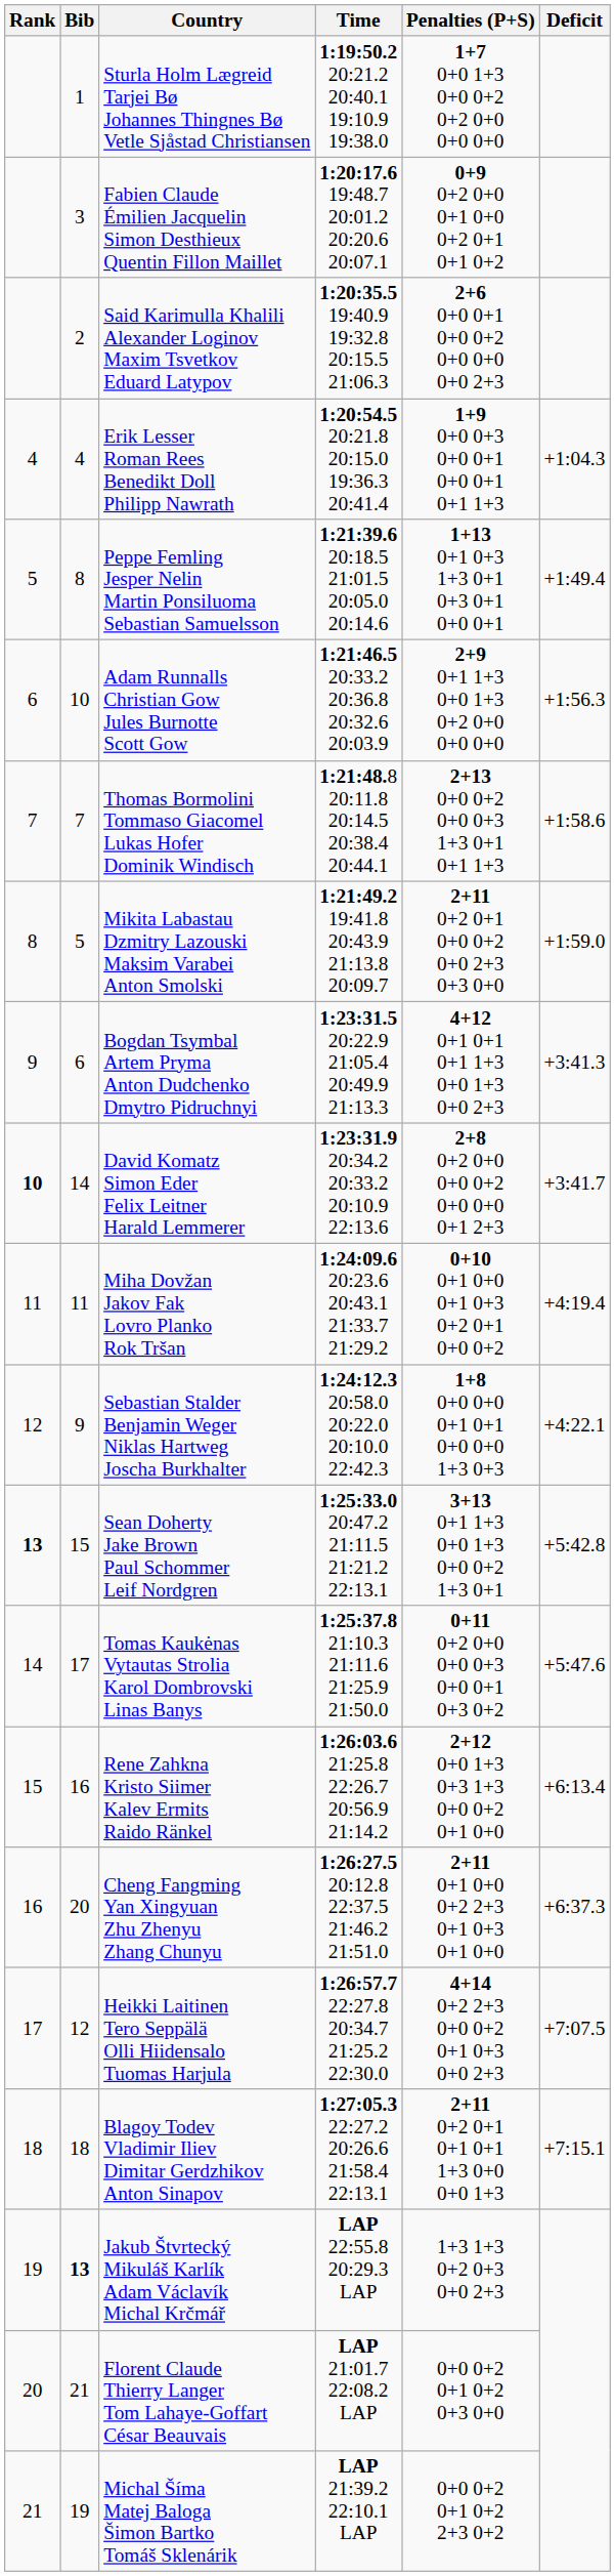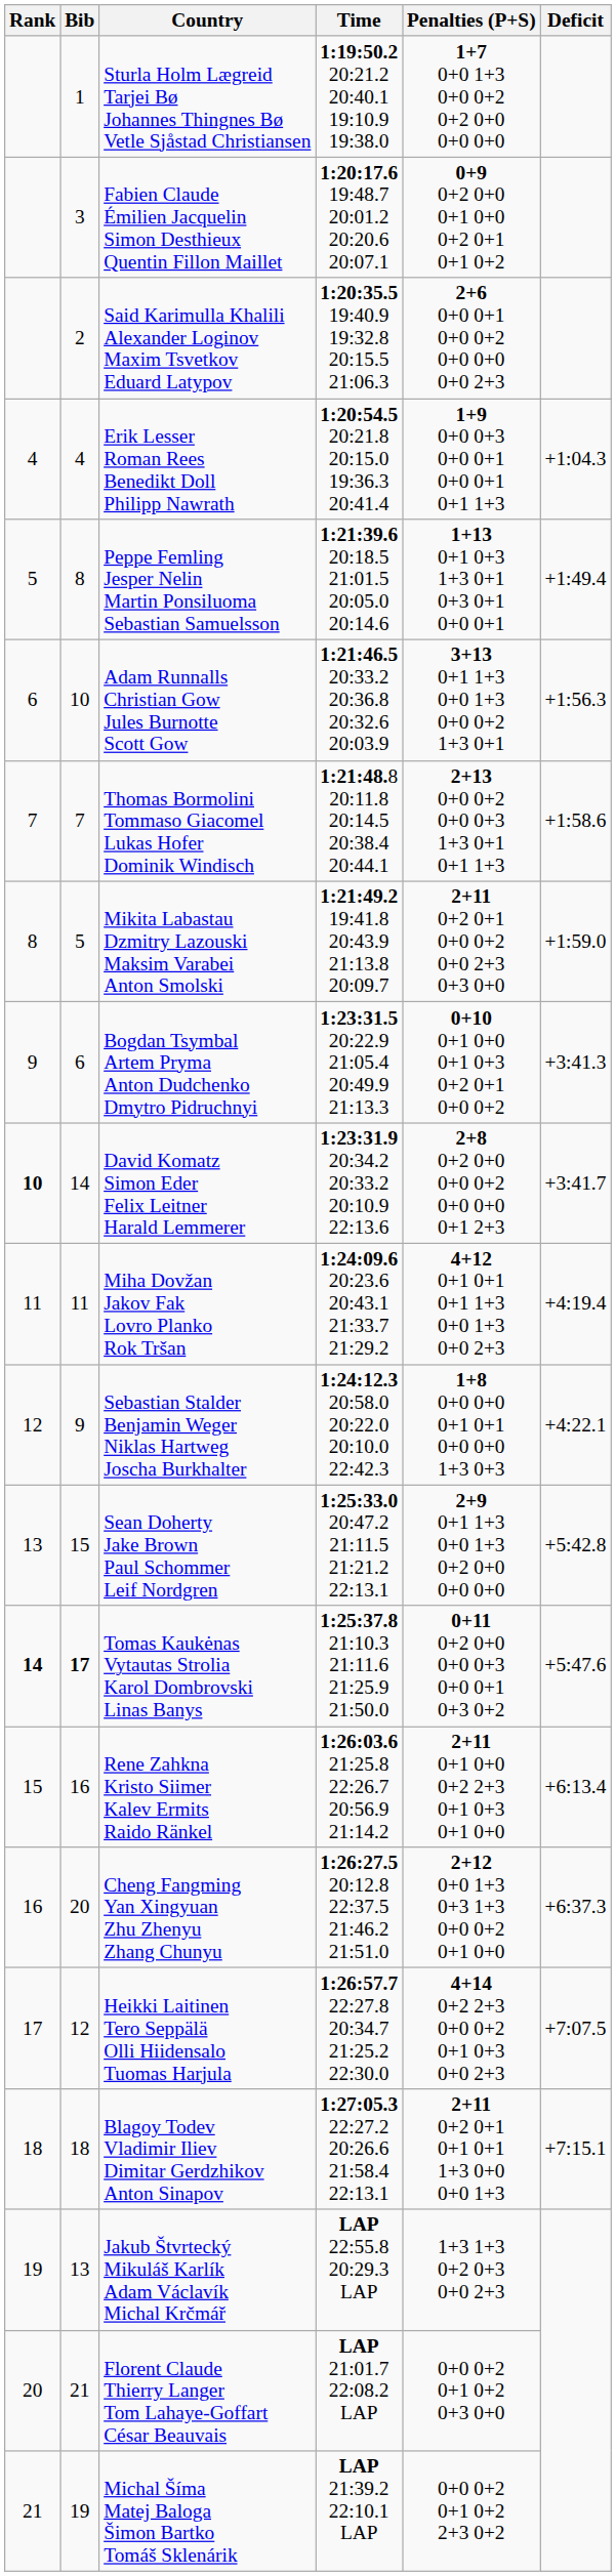 <table class="wikitable sortable" style="text-align:center">
 <tr>
 <th>Rank</th>
 <th>Bib</th>
 <th>Country</th>
 <th>Time</th>
 <th>Penalties (P+S)</th>
 <th>Deficit</th>
 </tr>
 <tr>
 <td></td>
 <td>1</td>
 <td align=left><br><a href='#'>Sturla Holm Lægreid</a><br><a href='#'>Tarjei Bø</a><br><a href='#'>Johannes Thingnes Bø</a><br><a href='#'>Vetle Sjåstad Christiansen</a></td>
 <td><strong>1:19:50.2</strong><br>20:21.2<br>20:40.1<br>19:10.9<br>19:38.0</td>
 <td><strong>1+7</strong><br>0+0 1+3<br>0+0 0+2<br>0+2 0+0<br>0+0 0+0</td>
 <td></td>
 </tr>
 <tr>
 <td></td>
 <td>3</td>
 <td align=left><br><a href='#'>Fabien Claude</a><br><a href='#'>Émilien Jacquelin</a><br><a href='#'>Simon Desthieux</a><br><a href='#'>Quentin Fillon Maillet</a></td>
 <td><strong>1:20:17.6</strong><br>19:48.7<br>20:01.2<br>20:20.6<br>20:07.1</td>
 <td><strong>0+9</strong><br>0+2 0+0<br>0+1 0+0<br>0+2 0+1<br>0+1 0+2</td>
 <td></td>
 </tr>
 <tr>
 <td></td>
 <td>2</td>
 <td align=left><br><a href='#'>Said Karimulla Khalili</a><br><a href='#'>Alexander Loginov</a><br><a href='#'>Maxim Tsvetkov</a><br><a href='#'>Eduard Latypov</a></td>
 <td><strong>1:20:35.5</strong><br>19:40.9<br>19:32.8<br>20:15.5<br>21:06.3</td>
 <td><strong>2+6</strong><br>0+0 0+1<br>0+0 0+2<br>0+0 0+0<br>0+0 2+3</td>
 <td></td>
 </tr>
 <tr>
 <td>4</td>
 <td>4</td>
 <td align=left><br><a href='#'>Erik Lesser</a><br><a href='#'>Roman Rees</a><br><a href='#'>Benedikt Doll</a><br><a href='#'>Philipp Nawrath</a></td>
 <td><strong>1:20:54.5</strong><br>20:21.8<br>20:15.0<br>19:36.3<br>20:41.4</td>
 <td><strong>1+9</strong><br>0+0 0+3<br>0+0 0+1<br>0+0 0+1<br>0+1 1+3</td>
 <td>+1:04.3</td>
 </tr>
 <tr>
 <td>5</td>
 <td>8</td>
 <td align=left><br><a href='#'>Peppe Femling</a><br><a href='#'>Jesper Nelin</a><br><a href='#'>Martin Ponsiluoma</a><br><a href='#'>Sebastian Samuelsson</a></td>
 <td><strong>1:21:39.6</strong><br>20:18.5<br>21:01.5<br>20:05.0<br>20:14.6</td>
 <td><strong>1+13</strong><br>0+1 0+3<br>1+3 0+1<br>0+3 0+1<br>0+0 0+1</td>
 <td>+1:49.4</td>
 </tr>
 <tr>
 <td>6</td>
 <td>10</td>
 <td align=left><br><a href='#'>Adam Runnalls</a><br><a href='#'>Christian Gow</a><br><a href='#'>Jules Burnotte</a><br><a href='#'>Scott Gow</a></td>
 <td><strong>1:21:46.5</strong><br>20:33.2<br>20:36.8<br>20:32.6<br>20:03.9</td>
-<td><strong>2+9</strong><br>0+1 1+3<br>0+0 1+3<br>0+2 0+0<br>0+0 0+0</td>
+<td><strong>3+13</strong><br>0+1 1+3<br>0+0 1+3<br>0+0 0+2<br>1+3 0+1</td>
 <td>+1:56.3</td>
 </tr>
 <tr>
 <td>7</td>
 <td>7</td>
 <td align=left><br><a href='#'>Thomas Bormolini</a><br><a href='#'>Tommaso Giacomel</a><br><a href='#'>Lukas Hofer</a><br><a href='#'>Dominik Windisch</a></td>
 <td><strong>1:21:48.</strong>8<br>20:11.8<br>20:14.5<br>20:38.4<br>20:44.1</td>
 <td><strong>2+13</strong><br>0+0 0+2<br>0+0 0+3<br>1+3 0+1<br>0+1 1+3</td>
 <td>+1:58.6</td>
 </tr>
 <tr>
 <td>8</td>
 <td>5</td>
 <td align=left><br><a href='#'>Mikita Labastau</a><br><a href='#'>Dzmitry Lazouski</a><br><a href='#'>Maksim Varabei</a><br><a href='#'>Anton Smolski</a></td>
 <td><strong>1:21:49.2</strong><br>19:41.8<br>20:43.9<br>21:13.8<br>20:09.7</td>
 <td><strong>2+11</strong><br>0+2 0+1<br>0+0 0+2<br>0+0 2+3<br>0+3 0+0</td>
 <td>+1:59.0</td>
 </tr>
 <tr>
 <td>9</td>
 <td>6</td>
 <td align=left><br><a href='#'>Bogdan Tsymbal</a><br><a href='#'>Artem Pryma</a><br><a href='#'>Anton Dudchenko</a><br><a href='#'>Dmytro Pidruchnyi</a></td>
 <td><strong>1:23:31.5</strong><br>20:22.9<br>21:05.4<br>20:49.9<br>21:13.3</td>
-<td><strong>4+12</strong><br>0+1 0+1<br>0+1 1+3<br>0+0 1+3<br>0+0 2+3</td>
+<td><strong>0+10</strong><br>0+1 0+0<br>0+1 0+3<br>0+2 0+1<br>0+0 0+2</td>
 <td>+3:41.3</td>
 </tr>
 <tr>
 <td><strong>10</strong></td>
 <td>14</td>
 <td align=left><br><a href='#'>David Komatz</a><br><a href='#'>Simon Eder</a><br><a href='#'>Felix Leitner</a><br><a href='#'>Harald Lemmerer</a></td>
 <td><strong>1:23:31.9</strong><br>20:34.2<br>20:33.2<br>20:10.9<br>22:13.6</td>
 <td><strong>2+8</strong><br>0+2 0+0<br>0+0 0+2<br>0+0 0+0<br>0+1 2+3</td>
 <td>+3:41.7</td>
 </tr>
 <tr>
 <td>11</td>
 <td>11</td>
 <td align=left><br><a href='#'>Miha Dovžan</a><br><a href='#'>Jakov Fak</a><br><a href='#'>Lovro Planko</a><br><a href='#'>Rok Tršan</a></td>
 <td><strong>1:24:09.6</strong><br>20:23.6<br>20:43.1<br>21:33.7<br>21:29.2</td>
-<td><strong>0+10</strong><br>0+1 0+0<br>0+1 0+3<br>0+2 0+1<br>0+0 0+2</td>
+<td><strong>4+12</strong><br>0+1 0+1<br>0+1 1+3<br>0+0 1+3<br>0+0 2+3</td>
 <td>+4:19.4</td>
 </tr>
 <tr>
 <td>12</td>
 <td>9</td>
 <td align=left><br><a href='#'>Sebastian Stalder</a><br><a href='#'>Benjamin Weger</a><br><a href='#'>Niklas Hartweg</a><br><a href='#'>Joscha Burkhalter</a></td>
 <td><strong>1:24:12.3</strong><br>20:58.0<br>20:22.0<br>20:10.0<br>22:42.3</td>
 <td><strong>1+8</strong><br>0+0 0+0<br>0+1 0+1<br>0+0 0+0<br>1+3 0+3</td>
 <td>+4:22.1</td>
 </tr>
 <tr>
-<td><strong>13</strong></td>
+<td>13</td>
 <td>15</td>
 <td align=left><br><a href='#'>Sean Doherty</a><br><a href='#'>Jake Brown</a><br><a href='#'>Paul Schommer</a><br><a href='#'>Leif Nordgren</a></td>
 <td><strong>1:25:33.0</strong><br>20:47.2<br>21:11.5<br>21:21.2<br>22:13.1</td>
-<td><strong>3+13</strong><br>0+1 1+3<br>0+0 1+3<br>0+0 0+2<br>1+3 0+1</td>
+<td><strong>2+9</strong><br>0+1 1+3<br>0+0 1+3<br>0+2 0+0<br>0+0 0+0</td>
 <td>+5:42.8</td>
 </tr>
 <tr>
-<td>14</td>
-<td>17</td>
+<td><strong>14</strong></td>
+<td><strong>17</strong></td>
 <td align=left><br><a href='#'>Tomas Kaukėnas</a><br><a href='#'>Vytautas Strolia</a><br><a href='#'>Karol Dombrovski</a><br><a href='#'>Linas Banys</a></td>
 <td><strong>1:25:37.8</strong><br>21:10.3<br>21:11.6<br>21:25.9<br>21:50.0</td>
 <td><strong>0+11</strong><br>0+2 0+0<br>0+0 0+3<br>0+0 0+1<br>0+3 0+2</td>
 <td>+5:47.6</td>
 </tr>
 <tr>
 <td>15</td>
 <td>16</td>
 <td align=left><br><a href='#'>Rene Zahkna</a><br><a href='#'>Kristo Siimer</a><br><a href='#'>Kalev Ermits</a><br><a href='#'>Raido Ränkel</a></td>
 <td><strong>1:26:03.6</strong><br>21:25.8<br>22:26.7<br>20:56.9<br>21:14.2</td>
-<td><strong>2+12</strong><br>0+0 1+3<br>0+3 1+3<br>0+0 0+2<br>0+1 0+0</td>
+<td><strong>2+11</strong><br>0+1 0+0<br>0+2 2+3<br>0+1 0+3<br>0+1 0+0</td>
 <td>+6:13.4</td>
 </tr>
 <tr>
 <td>16</td>
 <td>20</td>
 <td align=left><br><a href='#'>Cheng Fangming </a><br><a href='#'>Yan Xingyuan</a><br><a href='#'>Zhu Zhenyu</a><br><a href='#'>Zhang Chunyu</a></td>
 <td><strong>1:26:27.5</strong><br>20:12.8<br>22:37.5<br>21:46.2<br>21:51.0</td>
-<td><strong>2+11</strong><br>0+1 0+0<br>0+2 2+3<br>0+1 0+3<br>0+1 0+0</td>
+<td><strong>2+12</strong><br>0+0 1+3<br>0+3 1+3<br>0+0 0+2<br>0+1 0+0</td>
 <td>+6:37.3</td>
 </tr>
 <tr>
 <td>17</td>
 <td>12</td>
 <td align=left><br><a href='#'>Heikki Laitinen</a><br><a href='#'>Tero Seppälä</a><br><a href='#'>Olli Hiidensalo</a><br><a href='#'>Tuomas Harjula</a></td>
 <td><strong>1:26:57.7</strong><br>22:27.8<br>20:34.7<br>21:25.2<br>22:30.0</td>
 <td><strong>4+14</strong><br>0+2 2+3<br>0+0 0+2<br>0+1 0+3<br>0+0 2+3</td>
 <td>+7:07.5</td>
 </tr>
 <tr>
 <td>18</td>
 <td>18</td>
 <td align=left><br><a href='#'>Blagoy Todev</a><br><a href='#'>Vladimir Iliev</a><br><a href='#'>Dimitar Gerdzhikov</a><br><a href='#'>Anton Sinapov</a></td>
 <td><strong>1:27:05.3</strong><br>22:27.2<br>20:26.6<br>21:58.4<br>22:13.1</td>
 <td><strong>2+11</strong><br>0+2 0+1<br>0+1 0+1<br>1+3 0+0<br>0+0 1+3</td>
 <td>+7:15.1</td>
 </tr>
 <tr>
 <td>19</td>
-<td><strong>13</strong></td>
+<td>13</td>
 <td align=left><br><a href='#'>Jakub Štvrtecký</a><br><a href='#'>Mikuláš Karlík</a><br><a href='#'>Adam Václavík</a><br><a href='#'>Michal Krčmář</a></td>
 <td valign=top><strong>LAP</strong><br>22:55.8<br>20:29.3<br>LAP</td>
 <td valign=top><br>1+3 1+3<br>0+2 0+3<br>0+0 2+3</td>
 <td rowspan=3></td>
 </tr>
 <tr>
 <td>20</td>
 <td>21</td>
 <td align=left><br><a href='#'>Florent Claude</a><br><a href='#'>Thierry Langer</a><br><a href='#'>Tom Lahaye-Goffart</a><br><a href='#'>César Beauvais</a></td>
 <td valign=top><strong>LAP</strong><br>21:01.7<br>22:08.2<br>LAP</td>
 <td valign=top><br>0+0 0+2<br>0+1 0+2<br>0+3 0+0</td>
 </tr>
 <tr>
 <td>21</td>
 <td>19</td>
 <td align=left><br><a href='#'>Michal Šíma</a><br><a href='#'>Matej Baloga</a><br><a href='#'>Šimon Bartko</a><br><a href='#'>Tomáš Sklenárik</a></td>
 <td valign=top><strong>LAP</strong><br>21:39.2<br>22:10.1<br>LAP</td>
 <td valign=top><br>0+0 0+2<br>0+1 0+2<br>2+3 0+2</td>
 </tr>
 </table>
